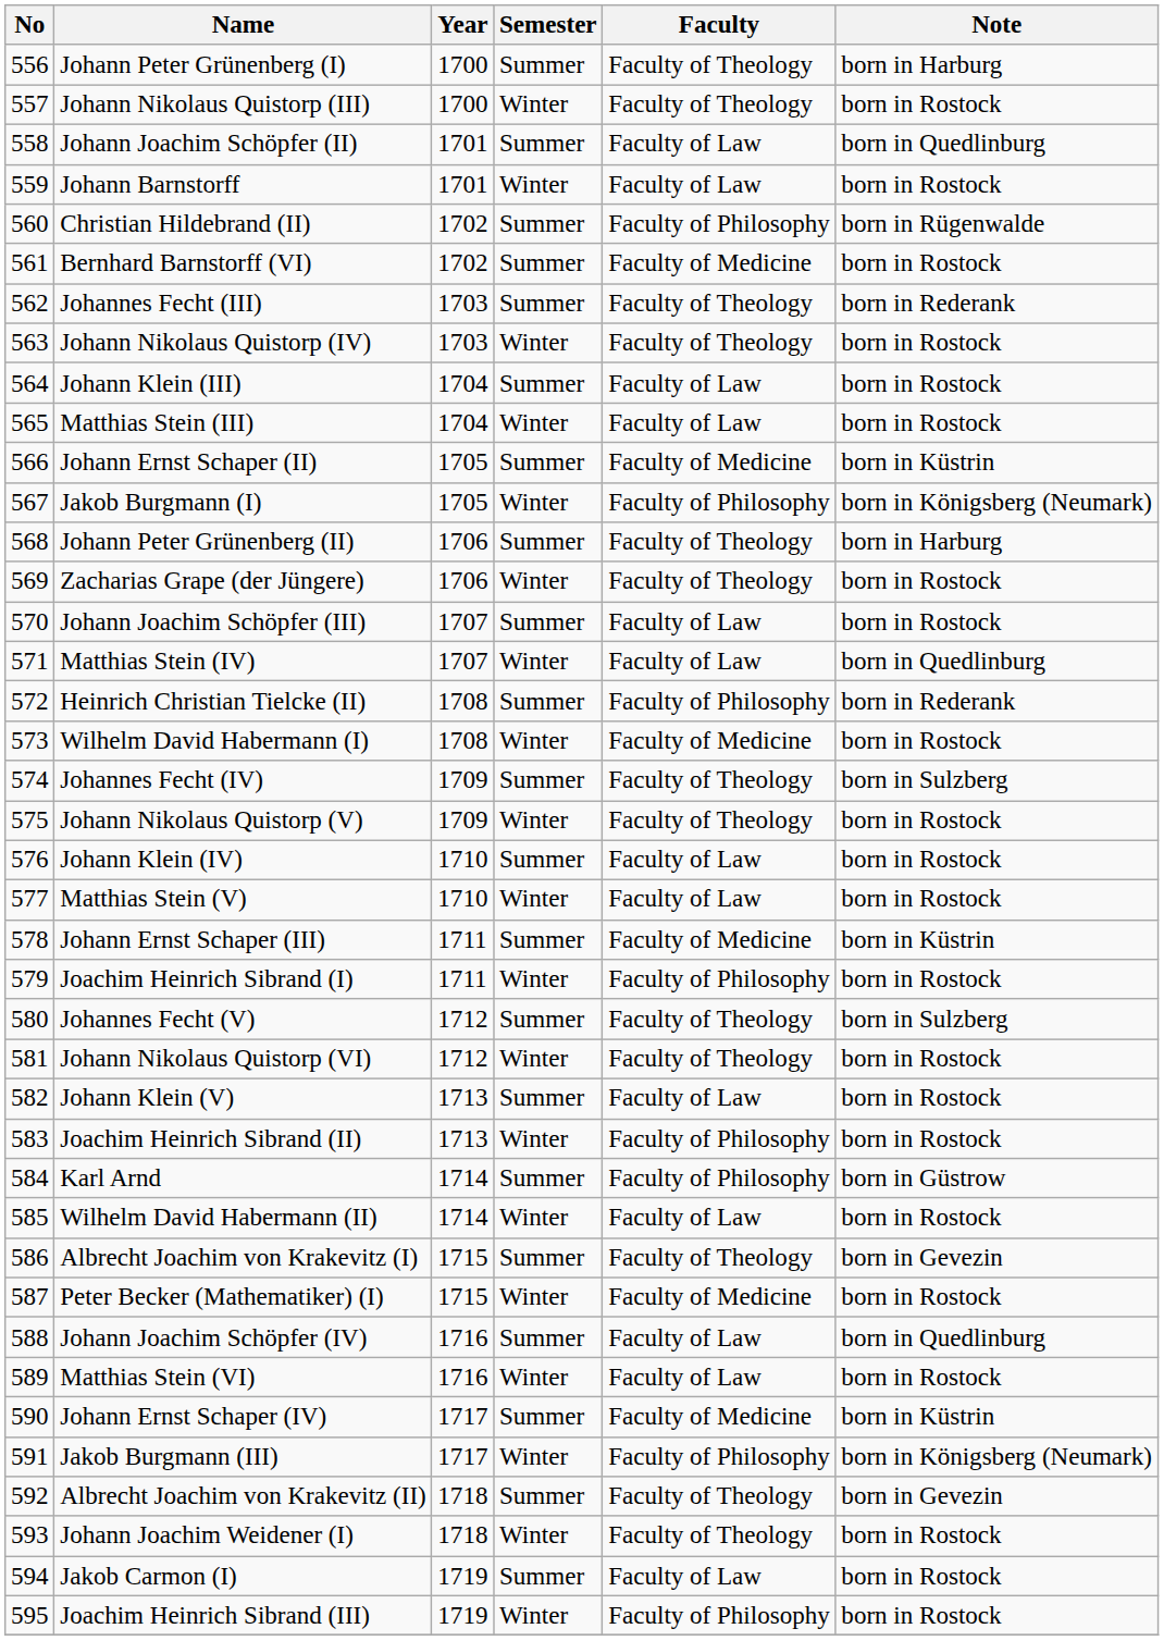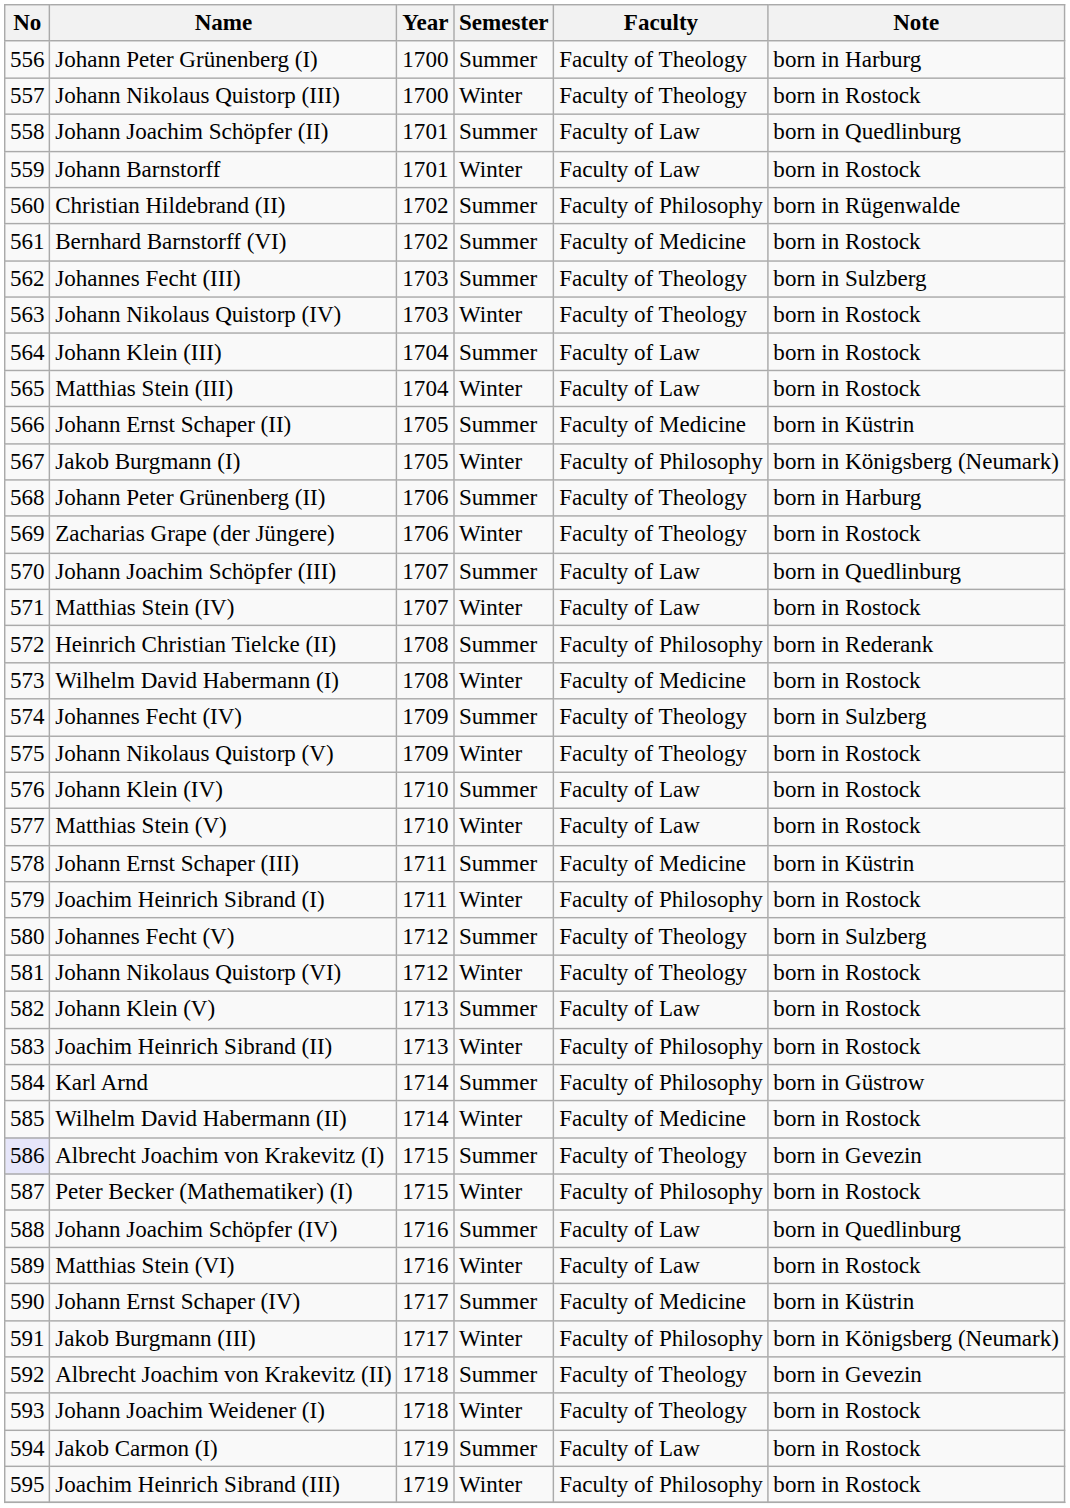 <table class="wikitable">
 <tr>
 <th bgcolor="silver">No</th>
 <th bgcolor="silver">Name</th>
 <th bgcolor="silver">Year</th>
 <th bgcolor="silver">Semester</th>
 <th bgcolor="silver">Faculty</th>
 <th bgcolor="silver">Note</th>
 </tr>
 <tr>
 <td>556</td>
 <td>Johann Peter Grünenberg (I)</td>
 <td>1700</td>
 <td>Summer</td>
 <td>Faculty of Theology</td>
 <td>born in Harburg</td>
 </tr>
 <tr>
 <td>557</td>
 <td>Johann Nikolaus Quistorp (III)</td>
 <td>1700</td>
 <td>Winter</td>
 <td>Faculty of Theology</td>
 <td>born in Rostock</td>
 </tr>
 <tr>
 <td>558</td>
 <td>Johann Joachim Schöpfer (II)</td>
 <td>1701</td>
 <td>Summer</td>
 <td>Faculty of Law</td>
 <td>born in Quedlinburg</td>
 </tr>
 <tr>
 <td>559</td>
 <td>Johann Barnstorff</td>
 <td>1701</td>
 <td>Winter</td>
 <td>Faculty of Law</td>
 <td>born in Rostock</td>
 </tr>
 <tr>
 <td>560</td>
 <td>Christian Hildebrand (II)</td>
 <td>1702</td>
 <td>Summer</td>
 <td>Faculty of Philosophy</td>
 <td>born in Rügenwalde</td>
 </tr>
 <tr>
 <td>561</td>
 <td>Bernhard Barnstorff (VI)</td>
 <td>1702</td>
 <td>Summer</td>
 <td>Faculty of Medicine</td>
 <td>born in Rostock</td>
 </tr>
 <tr>
 <td>562</td>
 <td>Johannes Fecht (III)</td>
 <td>1703</td>
 <td>Summer</td>
 <td>Faculty of Theology</td>
-<td>born in Rederank</td>
+<td>born in Sulzberg</td>
 </tr>
 <tr>
 <td>563</td>
 <td>Johann Nikolaus Quistorp (IV)</td>
 <td>1703</td>
 <td>Winter</td>
 <td>Faculty of Theology</td>
 <td>born in Rostock</td>
 </tr>
 <tr>
 <td>564</td>
 <td>Johann Klein (III)</td>
 <td>1704</td>
 <td>Summer</td>
 <td>Faculty of Law</td>
 <td>born in Rostock</td>
 </tr>
 <tr>
 <td>565</td>
 <td>Matthias Stein (III)</td>
 <td>1704</td>
 <td>Winter</td>
 <td>Faculty of Law</td>
 <td>born in Rostock</td>
 </tr>
 <tr>
 <td>566</td>
 <td>Johann Ernst Schaper (II)</td>
 <td>1705</td>
 <td>Summer</td>
 <td>Faculty of Medicine</td>
 <td>born in Küstrin</td>
 </tr>
 <tr>
 <td>567</td>
 <td>Jakob Burgmann (I)</td>
 <td>1705</td>
 <td>Winter</td>
 <td>Faculty of Philosophy</td>
 <td>born in Königsberg (Neumark)</td>
 </tr>
 <tr>
 <td>568</td>
 <td>Johann Peter Grünenberg (II)</td>
 <td>1706</td>
 <td>Summer</td>
 <td>Faculty of Theology</td>
 <td>born in Harburg</td>
 </tr>
 <tr>
 <td>569</td>
 <td>Zacharias Grape (der Jüngere)</td>
 <td>1706</td>
 <td>Winter</td>
 <td>Faculty of Theology</td>
 <td>born in Rostock</td>
 </tr>
 <tr>
 <td>570</td>
 <td>Johann Joachim Schöpfer (III)</td>
 <td>1707</td>
 <td>Summer</td>
 <td>Faculty of Law</td>
-<td>born in Rostock</td>
+<td>born in Quedlinburg</td>
 </tr>
 <tr>
 <td>571</td>
 <td>Matthias Stein (IV)</td>
 <td>1707</td>
 <td>Winter</td>
 <td>Faculty of Law</td>
-<td>born in Quedlinburg</td>
+<td>born in Rostock</td>
 </tr>
 <tr>
 <td>572</td>
 <td>Heinrich Christian Tielcke (II)</td>
 <td>1708</td>
 <td>Summer</td>
 <td>Faculty of Philosophy</td>
 <td>born in Rederank</td>
 </tr>
 <tr>
 <td>573</td>
 <td>Wilhelm David Habermann (I)</td>
 <td>1708</td>
 <td>Winter</td>
 <td>Faculty of Medicine</td>
 <td>born in Rostock</td>
 </tr>
 <tr>
 <td>574</td>
 <td>Johannes Fecht (IV)</td>
 <td>1709</td>
 <td>Summer</td>
 <td>Faculty of Theology</td>
 <td>born in Sulzberg</td>
 </tr>
 <tr>
 <td>575</td>
 <td>Johann Nikolaus Quistorp (V)</td>
 <td>1709</td>
 <td>Winter</td>
 <td>Faculty of Theology</td>
 <td>born in Rostock</td>
 </tr>
 <tr>
 <td>576</td>
 <td>Johann Klein (IV)<br></td>
 <td>1710</td>
 <td>Summer</td>
 <td>Faculty of Law</td>
 <td>born in Rostock</td>
 </tr>
 <tr>
 <td>577</td>
 <td>Matthias Stein (V)</td>
 <td>1710</td>
 <td>Winter</td>
 <td>Faculty of Law</td>
 <td>born in Rostock</td>
 </tr>
 <tr>
 <td>578</td>
 <td>Johann Ernst Schaper (III)</td>
 <td>1711</td>
 <td>Summer</td>
 <td>Faculty of Medicine</td>
 <td>born in Küstrin</td>
 </tr>
 <tr>
 <td>579</td>
 <td>Joachim Heinrich Sibrand (I)</td>
 <td>1711</td>
 <td>Winter</td>
 <td>Faculty of Philosophy</td>
 <td>born in Rostock</td>
 </tr>
 <tr>
 <td>580</td>
 <td>Johannes Fecht (V)</td>
 <td>1712</td>
 <td>Summer</td>
 <td>Faculty of Theology</td>
 <td>born in Sulzberg</td>
 </tr>
 <tr>
 <td>581</td>
 <td>Johann Nikolaus Quistorp (VI)</td>
 <td>1712</td>
 <td>Winter</td>
 <td>Faculty of Theology</td>
 <td>born in Rostock</td>
 </tr>
 <tr>
 <td>582</td>
 <td>Johann Klein (V)<br></td>
 <td>1713</td>
 <td>Summer</td>
 <td>Faculty of Law</td>
 <td>born in Rostock</td>
 </tr>
 <tr>
 <td>583</td>
 <td>Joachim Heinrich Sibrand (II)</td>
 <td>1713</td>
 <td>Winter</td>
 <td>Faculty of Philosophy</td>
 <td>born in Rostock</td>
 </tr>
 <tr>
 <td>584</td>
 <td>Karl Arnd</td>
 <td>1714</td>
 <td>Summer</td>
 <td>Faculty of Philosophy</td>
 <td>born in Güstrow</td>
 </tr>
 <tr>
 <td>585</td>
 <td>Wilhelm David Habermann (II)<br></td>
 <td>1714</td>
 <td>Winter</td>
-<td>Faculty of Law</td>
+<td>Faculty of Medicine</td>
 <td>born in Rostock</td>
 </tr>
 <tr>
-<td>586</td>
+<td style="background: lavender;">586</td>
 <td>Albrecht Joachim von Krakevitz (I)</td>
 <td>1715</td>
 <td>Summer</td>
 <td>Faculty of Theology</td>
 <td>born in Gevezin</td>
 </tr>
 <tr>
 <td>587</td>
 <td>Peter Becker (Mathematiker) (I)</td>
 <td>1715</td>
 <td>Winter</td>
-<td>Faculty of Medicine</td>
+<td>Faculty of Philosophy</td>
 <td>born in Rostock</td>
 </tr>
 <tr>
 <td>588</td>
 <td>Johann Joachim Schöpfer (IV)<br></td>
 <td>1716</td>
 <td>Summer</td>
 <td>Faculty of Law</td>
 <td>born in Quedlinburg</td>
 </tr>
 <tr>
 <td>589</td>
 <td>Matthias Stein (VI)</td>
 <td>1716</td>
 <td>Winter</td>
 <td>Faculty of Law</td>
 <td>born in Rostock</td>
 </tr>
 <tr>
 <td>590</td>
 <td>Johann Ernst Schaper (IV)<br></td>
 <td>1717</td>
 <td>Summer</td>
 <td>Faculty of Medicine</td>
 <td>born in Küstrin</td>
 </tr>
 <tr>
 <td>591</td>
 <td>Jakob Burgmann (III)</td>
 <td>1717</td>
 <td>Winter</td>
 <td>Faculty of Philosophy</td>
 <td>born in Königsberg (Neumark)</td>
 </tr>
 <tr>
 <td>592</td>
 <td>Albrecht Joachim von Krakevitz (II)</td>
 <td>1718</td>
 <td>Summer</td>
 <td>Faculty of Theology</td>
 <td>born in Gevezin</td>
 </tr>
 <tr>
 <td>593</td>
 <td>Johann Joachim Weidener (I)</td>
 <td>1718</td>
 <td>Winter</td>
 <td>Faculty of Theology</td>
 <td>born in Rostock</td>
 </tr>
 <tr>
 <td>594</td>
 <td>Jakob Carmon (I)</td>
 <td>1719</td>
 <td>Summer</td>
 <td>Faculty of Law</td>
 <td>born in Rostock</td>
 </tr>
 <tr>
 <td>595</td>
 <td>Joachim Heinrich Sibrand (III)</td>
 <td>1719</td>
 <td>Winter</td>
 <td>Faculty of Philosophy</td>
 <td>born in Rostock</td>
 </tr>
 <tr>
 </tr>
 </table>
